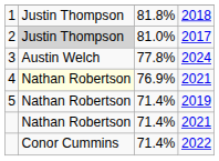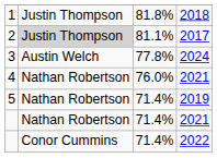 <table class="wikitable">
 <tr>
 </tr>
 <tr>
 <td>1</td>
 <td>Justin Thompson</td>
 <td><abbr>81.8%</abbr></td>
 <td><a href='#'>2018</a></td>
 </tr>
 <tr>
 <td>2</td>
 <td style="background: lightgrey;">Justin Thompson</td>
-<td><abbr>81.0%</abbr></td>
+<td><abbr>81.1%</abbr></td>
 <td><a href='#'>2017</a></td>
 </tr>
 <tr>
 <td>3</td>
 <td>Austin Welch</td>
 <td><abbr>77.8%</abbr></td>
 <td><a href='#'>2024</a></td>
 </tr>
 <tr>
 <td>4</td>
-<td style="background: lightyellow;">Nathan Robertson</td>
-<td><abbr>76.9%</abbr></td>
+<td>Nathan Robertson</td>
+<td><abbr>76.0%</abbr></td>
 <td><a href='#'>2021</a></td>
 </tr>
 <tr>
 <td>5</td>
 <td>Nathan Robertson</td>
 <td><abbr>71.4%</abbr></td>
 <td><a href='#'>2019</a></td>
 </tr>
 <tr>
 <td></td>
 <td>Nathan Robertson</td>
 <td><abbr>71.4%</abbr></td>
 <td><a href='#'>2021</a></td>
 </tr>
 <tr>
 <td></td>
 <td>Conor Cummins</td>
 <td><abbr>71.4%</abbr></td>
 <td><a href='#'>2022</a></td>
 </tr>
 </table>
